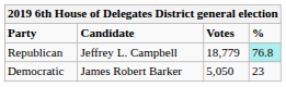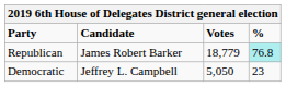 <table class="wikitable">
 <tr>
 <th colspan="4">2019 6th House of Delegates District general election</th>
 </tr>
 <tr>
 <td><strong>Party</strong></td>
 <td><strong>Candidate</strong></td>
 <td><strong>Votes</strong></td>
 <td><strong>%</strong></td>
 </tr>
 <tr>
 <td>Republican</td>
-<td>Jeffrey L. Campbell</td>
+<td>James Robert Barker</td>
 <td>18,779</td>
 <td style="background: paleturquoise;">76.8</td>
 </tr>
 <tr>
 <td>Democratic</td>
-<td>James Robert Barker</td>
+<td>Jeffrey L. Campbell</td>
 <td>5,050</td>
 <td>23</td>
 </tr>
 </table>
